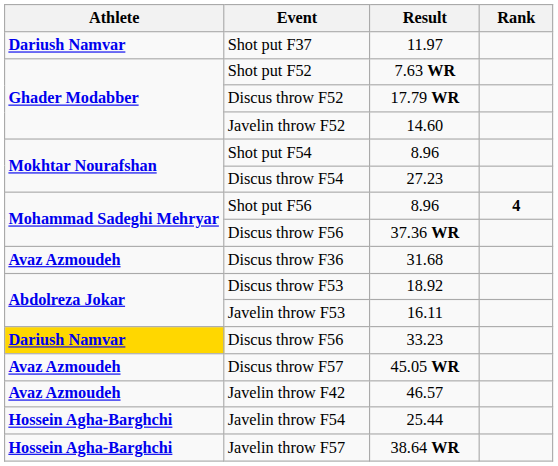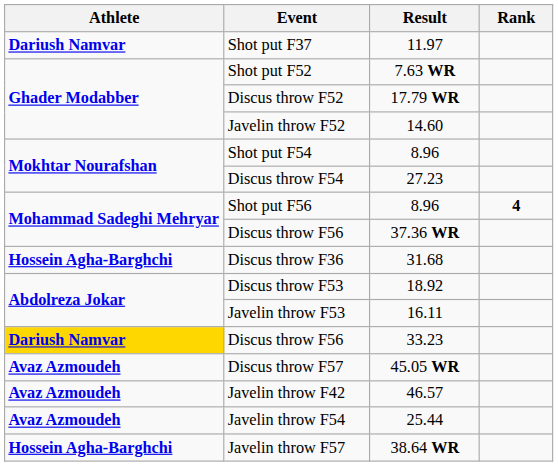 <table class="wikitable" width="55%" style="text-align:center; font-size:90%">
 <tr>
 <th width="30%">Athlete</th>
 <th width="20%">Event</th>
 <th width="15%">Result</th>
 <th width="10%">Rank</th>
 </tr>
 <tr>
 <td align="left"><strong><a href='#'>Dariush Namvar</a></strong></td>
 <td align="left">Shot put F37</td>
 <td>11.97</td>
 <td></td>
 </tr>
 <tr>
 <td rowspan="3" align="left"><strong><a href='#'>Ghader Modabber</a></strong></td>
 <td align="left">Shot put F52</td>
 <td>7.63 <strong>WR</strong></td>
 <td></td>
 </tr>
 <tr>
 <td align="left">Discus throw F52</td>
 <td>17.79 <strong>WR</strong></td>
 <td></td>
 </tr>
 <tr>
 <td align="left">Javelin throw F52</td>
 <td>14.60</td>
 <td></td>
 </tr>
 <tr>
 <td rowspan="2" align="left"><strong><a href='#'>Mokhtar Nourafshan</a></strong></td>
 <td align="left">Shot put F54</td>
 <td>8.96</td>
 <td></td>
 </tr>
 <tr>
 <td align="left">Discus throw F54</td>
 <td>27.23</td>
 <td></td>
 </tr>
 <tr>
 <td rowspan="2" align="left"><strong><a href='#'>Mohammad Sadeghi Mehryar</a></strong></td>
 <td align="left">Shot put F56</td>
 <td>8.96</td>
 <td><strong>4</strong></td>
 </tr>
 <tr>
 <td align="left">Discus throw F56</td>
 <td>37.36 <strong>WR</strong></td>
 <td></td>
 </tr>
 <tr>
-<td align="left"><strong><a href='#'>Avaz Azmoudeh</a></strong></td>
+<td align="left"><strong><a href='#'>Hossein Agha-Barghchi</a></strong></td>
 <td align="left">Discus throw F36</td>
 <td>31.68</td>
 <td></td>
 </tr>
 <tr>
 <td rowspan="2" align="left"><strong><a href='#'>Abdolreza Jokar</a></strong></td>
 <td align="left">Discus throw F53</td>
 <td>18.92</td>
 <td></td>
 </tr>
 <tr>
 <td align="left">Javelin throw F53</td>
 <td>16.11</td>
 <td></td>
 </tr>
 <tr>
 <td align="left" style="background: gold;"><strong><a href='#'>Dariush Namvar</a></strong></td>
 <td align="left">Discus throw F56</td>
 <td>33.23</td>
 <td></td>
 </tr>
 <tr>
 <td align="left"><strong><a href='#'>Avaz Azmoudeh</a></strong></td>
 <td align="left">Discus throw F57</td>
 <td>45.05 <strong>WR</strong></td>
 <td></td>
 </tr>
 <tr>
 <td align="left"><strong><a href='#'>Avaz Azmoudeh</a></strong></td>
 <td align="left">Javelin throw F42</td>
 <td>46.57</td>
 <td></td>
 </tr>
 <tr>
-<td align="left"><strong><a href='#'>Hossein Agha-Barghchi</a></strong></td>
+<td align="left"><strong><a href='#'>Avaz Azmoudeh</a></strong></td>
 <td align="left">Javelin throw F54</td>
 <td>25.44</td>
 <td></td>
 </tr>
 <tr>
 <td align="left"><strong><a href='#'>Hossein Agha-Barghchi</a></strong></td>
 <td align="left">Javelin throw F57</td>
 <td>38.64 <strong>WR</strong></td>
 <td></td>
 </tr>
 </table>
